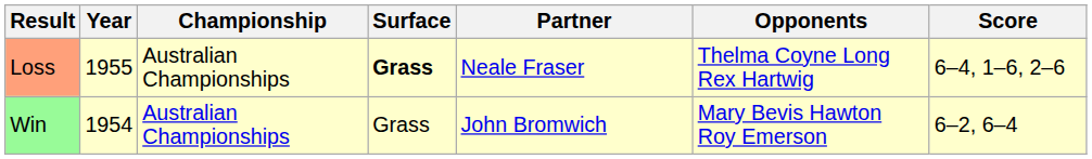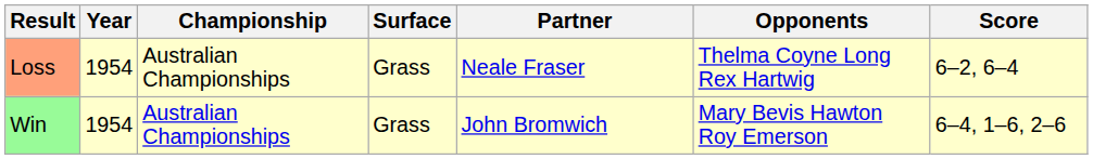 <table class="sortable wikitable">
 <tr>
 <th style="width:40px">Result</th>
 <th style="width:30px">Year</th>
 <th style="width:165px">Championship</th>
 <th style="width:50px">Surface</th>
 <th style="width:170px">Partner</th>
 <th style="width:170px">Opponents</th>
 <th style="width:110px" class="unsortable">Score</th>
 </tr>
 <tr style="background:#ffffcc;">
 <td style="background:#ffa07a;">Loss</td>
-<td>1955</td>
+<td>1954</td>
 <td>Australian Championships</td>
-<td><strong>Grass</strong></td>
+<td>Grass</td>
 <td> <a href='#'>Neale Fraser</a></td>
 <td> <a href='#'>Thelma Coyne Long</a> <br>  <a href='#'>Rex Hartwig</a></td>
-<td>6–4, 1–6, 2–6</td>
+<td>6–2, 6–4</td>
 </tr>
 <tr style="background:#ffc;">
 <td style="background:#98fb98;">Win</td>
 <td>1954</td>
 <td><a href='#'>Australian Championships</a></td>
 <td>Grass</td>
 <td> <a href='#'>John Bromwich</a></td>
 <td> <a href='#'>Mary Bevis Hawton</a><br>  <a href='#'>Roy Emerson</a></td>
-<td>6–2, 6–4</td>
+<td>6–4, 1–6, 2–6</td>
 </tr>
 </table>
